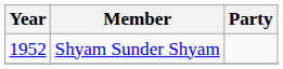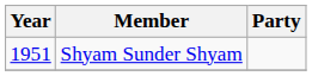 <table class="wikitable sortable">
 <tr>
 <th>Year</th>
 <th>Member</th>
 <th colspan="2">Party</th>
 </tr>
 <tr>
-<td><a href='#'>1952</a></td>
+<td><a href='#'>1951</a></td>
 <td><a href='#'>Shyam Sunder Shyam</a></td>
 <td></td>
 </tr>
 <tr>
 </tr>
 </table>
